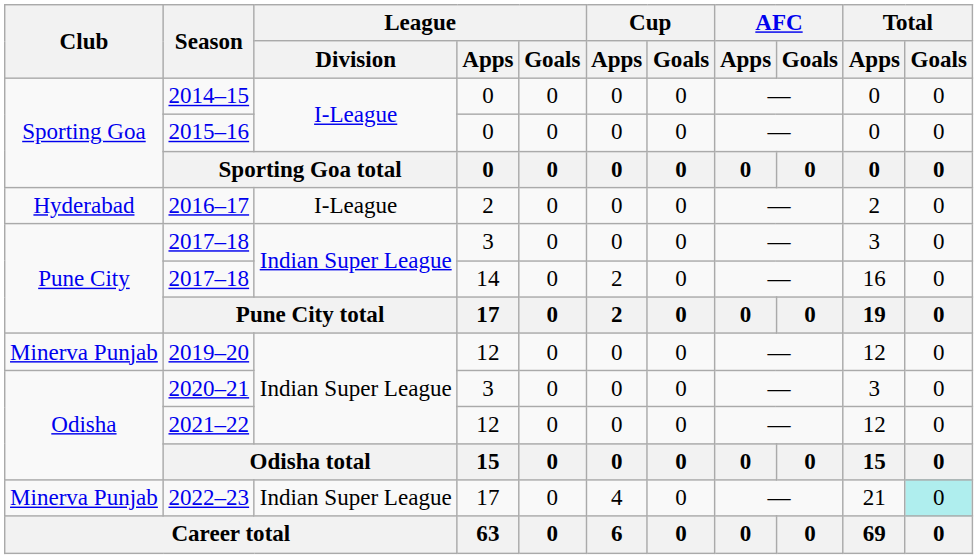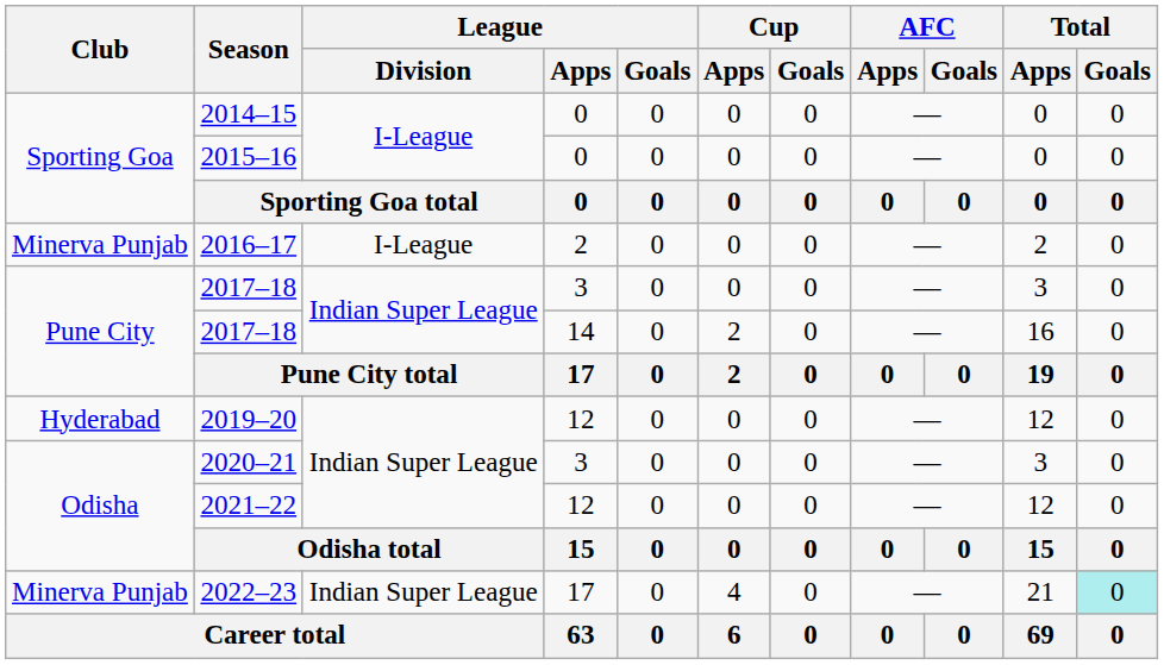 <table class="wikitable" style="text-align: center;">
 <tr>
 <th rowspan="2">Club</th>
 <th rowspan="2">Season</th>
 <th colspan="3">League</th>
 <th colspan="2">Cup</th>
 <th colspan="2"><a href='#'>AFC</a></th>
 <th colspan="2">Total</th>
 </tr>
 <tr>
 <th>Division</th>
 <th>Apps</th>
 <th>Goals</th>
 <th>Apps</th>
 <th>Goals</th>
 <th>Apps</th>
 <th>Goals</th>
 <th>Apps</th>
 <th>Goals</th>
 </tr>
 <tr>
 <td rowspan="3"><a href='#'>Sporting Goa</a></td>
 <td><a href='#'>2014–15</a></td>
 <td rowspan="2"><a href='#'>I-League</a></td>
 <td>0</td>
 <td>0</td>
 <td>0</td>
 <td>0</td>
 <td colspan="2">—</td>
 <td>0</td>
 <td>0</td>
 </tr>
 <tr>
 <td><a href='#'>2015–16</a></td>
 <td>0</td>
 <td>0</td>
 <td>0</td>
 <td>0</td>
 <td colspan="2">—</td>
 <td>0</td>
 <td>0</td>
 </tr>
 <tr>
 <th colspan="2">Sporting Goa total</th>
 <th>0</th>
 <th>0</th>
 <th>0</th>
 <th>0</th>
 <th>0</th>
 <th>0</th>
 <th>0</th>
 <th>0</th>
 </tr>
 <tr>
-<td rowspan="1"><a href='#'>Hyderabad</a></td>
+<td rowspan="1"><a href='#'>Minerva Punjab</a></td>
 <td><a href='#'>2016–17</a></td>
 <td rowspan="1">I-League</td>
 <td>2</td>
 <td>0</td>
 <td>0</td>
 <td>0</td>
 <td colspan="2">—</td>
 <td>2</td>
 <td>0</td>
 </tr>
 <tr>
 <td rowspan="3"><a href='#'>Pune City</a></td>
 <td><a href='#'>2017–18</a></td>
 <td rowspan="2"><a href='#'>Indian Super League</a></td>
 <td>3</td>
 <td>0</td>
 <td>0</td>
 <td>0</td>
 <td colspan="2">—</td>
 <td>3</td>
 <td>0</td>
 </tr>
 <tr>
 <td><a href='#'>2017–18</a></td>
 <td>14</td>
 <td>0</td>
 <td>2</td>
 <td>0</td>
 <td colspan="2">—</td>
 <td>16</td>
 <td>0</td>
 </tr>
 <tr>
 <th colspan="2">Pune City total</th>
 <th>17</th>
 <th>0</th>
 <th>2</th>
 <th>0</th>
 <th>0</th>
 <th>0</th>
 <th>19</th>
 <th>0</th>
 </tr>
 <tr>
-<td rowspan="1"><a href='#'>Minerva Punjab</a></td>
+<td rowspan="1"><a href='#'>Hyderabad</a></td>
 <td><a href='#'>2019–20</a></td>
 <td rowspan="3">Indian Super League</td>
 <td>12</td>
 <td>0</td>
 <td>0</td>
 <td>0</td>
 <td colspan="2">—</td>
 <td>12</td>
 <td>0</td>
 </tr>
 <tr>
 <td rowspan="3"><a href='#'>Odisha</a></td>
 <td><a href='#'>2020–21</a></td>
 <td>3</td>
 <td>0</td>
 <td>0</td>
 <td>0</td>
 <td colspan="2">—</td>
 <td>3</td>
 <td>0</td>
 </tr>
 <tr>
 <td><a href='#'>2021–22</a></td>
 <td>12</td>
 <td>0</td>
 <td>0</td>
 <td>0</td>
 <td colspan="2">—</td>
 <td>12</td>
 <td>0</td>
 </tr>
 <tr>
 <th colspan="2">Odisha total</th>
 <th>15</th>
 <th>0</th>
 <th>0</th>
 <th>0</th>
 <th>0</th>
 <th>0</th>
 <th>15</th>
 <th>0</th>
 </tr>
 <tr>
 <td rowspan="1"><a href='#'>Minerva Punjab</a></td>
 <td><a href='#'>2022–23</a></td>
 <td rowspan="1">Indian Super League</td>
 <td>17</td>
 <td>0</td>
 <td>4</td>
 <td>0</td>
 <td colspan="2">—</td>
 <td>21</td>
 <td style="background: paleturquoise;">0</td>
 </tr>
 <tr>
 <th colspan="3">Career total</th>
 <th>63</th>
 <th>0</th>
 <th>6</th>
 <th>0</th>
 <th>0</th>
 <th>0</th>
 <th>69</th>
 <th>0</th>
 </tr>
 </table>
